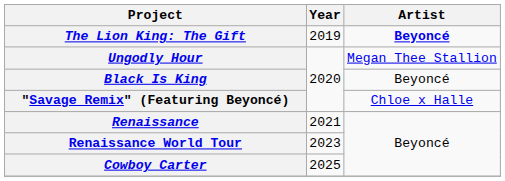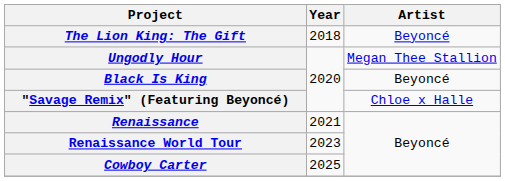 <table class="wikitable plainrowheaders" style="text-align:center;">
 <tr>
 <th scope="col" style="width:22.5em;">Project</th>
 <th scope="col">Year</th>
 <th scope="col">Artist</th>
 </tr>
 <tr>
 <th scope="row"><em><a href='#'>The Lion King: The Gift</a></em></th>
-<td>2019</td>
-<td><strong><a href='#'>Beyoncé</a></strong></td>
+<td>2018</td>
+<td><a href='#'>Beyoncé</a></td>
 </tr>
 <tr>
 <th scope="row"><em><a href='#'>Ungodly Hour</a></em></th>
 <td rowspan="3">2020</td>
 <td><a href='#'>Megan Thee Stallion</a></td>
 </tr>
 <tr>
 <th scope="row"><em><a href='#'>Black Is King</a></em></th>
 <td>Beyoncé</td>
 </tr>
 <tr>
 <th scope="row">"<a href='#'>Savage Remix</a>" (Featuring Beyoncé)</th>
 <td><a href='#'>Chloe x Halle</a></td>
 </tr>
 <tr>
 <th scope="row"><em><a href='#'>Renaissance</a></em></th>
 <td>2021</td>
 <td rowspan="3">Beyoncé</td>
 </tr>
 <tr>
 <th scope="row"><a href='#'>Renaissance World Tour</a></th>
 <td>2023</td>
 </tr>
 <tr>
 <th scope="row"><em><a href='#'>Cowboy Carter</a></em></th>
 <td>2025</td>
 </tr>
 <tr>
 </tr>
 </table>
